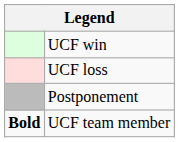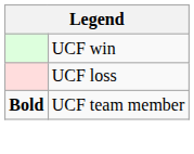 <table class="wikitable" style="font-size:90%">
 <tr>
 <th colspan="2">Legend</th>
 </tr>
 <tr>
 <td bgcolor="#ddffdd"> </td>
 <td>UCF win</td>
 </tr>
 <tr>
 <td bgcolor="#ffdddd"> </td>
 <td>UCF loss</td>
 </tr>
 <tr>
-<td bgcolor="#bbbbbb"> </td>
-<td>Postponement</td>
-</tr>
-<tr>
 <td><strong>Bold</strong></td>
 <td>UCF team member</td>
 </tr>
 </table>
